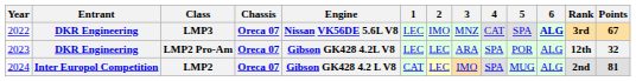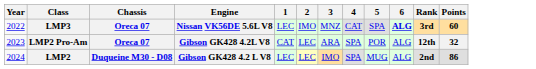 <table class="wikitable" style="text-align:center; font-size:85%">
 <tr>
 <th>Year</th>
-<th>Entrant</th>
 <th>Class</th>
 <th>Chassis</th>
 <th>Engine</th>
 <th>1</th>
 <th>2</th>
 <th>3</th>
 <th>4</th>
 <th>5</th>
 <th>6</th>
 <th>Rank</th>
 <th>Points</th>
 </tr>
 <tr>
 <td><a href='#'>2022</a></td>
-<th nowrap><a href='#'>DKR Engineering</a></th>
 <th>LMP3</th>
 <th nowrap><a href='#'>Oreca 07</a></th>
 <th nowrap><a href='#'>Nissan</a> <a href='#'>VK56DE</a> 5.6L V8</th>
 <td style="background:#DFFFDF;"><a href='#'>LEC</a><br></td>
 <td style="background:#DFFFDF;"><a href='#'>IMO</a><br></td>
 <td style="background:#DFFFDF;"><a href='#'>MNZ</a><br></td>
 <td style="background:#DFDFDF;"><a href='#'>CAT</a><br></td>
 <td style="background:#DFDFDF;"><a href='#'>SPA</a><br></td>
 <td style="background:#DFFFDF;"><strong><a href='#'>ALG</a><br></strong></td>
 <th style="background:#FFDF9F;">3rd</th>
-<th style="background:#FFDF9F;">67</th>
+<th style="background:#FFDF9F;">60</th>
 </tr>
 <tr>
 <td><a href='#'>2023</a></td>
-<th nowrap><a href='#'>DKR Engineering</a></th>
 <th nowrap>LMP2 Pro-Am</th>
 <th nowrap><a href='#'>Oreca 07</a></th>
 <th nowrap><a href='#'>Gibson</a> GK428 4.2L V8</th>
-<td style="background:#DFFFDF;"><a href='#'>LEC</a><br></td>
+<td style="background:#DFFFDF;"><a href='#'>CAT</a><br></td>
 <td style="background:#DFFFDF"><a href='#'>LEC</a><br></td>
 <td style="background:#DFFFDF"><a href='#'>ARA</a><br></td>
 <td style="background:#DFFFDF"><a href='#'>SPA</a><br></td>
 <td style="background:#DFFFDF"><a href='#'>POR</a><br></td>
 <td style="background:#DFFFDF"><a href='#'>ALG</a><br></td>
 <th>12th</th>
 <th>32</th>
 </tr>
 <tr>
 <td><a href='#'>2024</a></td>
-<th nowrap><a href='#'>Inter Europol Competition</a></th>
 <th>LMP2</th>
-<th nowrap><a href='#'>Oreca 07</a></th>
+<th nowrap><a href='#'>Duqueine M30 - D08</a></th>
 <th nowrap><a href='#'>Gibson</a> GK428 4.2 L V8</th>
-<td style="background:#DFFFDF;"><a href='#'>CAT</a><br></td>
+<td style="background:#DFFFDF;"><a href='#'>LEC</a><br></td>
 <td style="background:#FFFFBF;"><a href='#'>LEC</a><br></td>
 <td style="background:#FFDF9F;"><a href='#'>IMO</a><br></td>
 <td style="background:#DFDFDF;"><a href='#'>SPA</a><br></td>
 <td style="background:#DFFFDF;"><a href='#'>MUG</a><br></td>
 <td style="background:#DFFFDF;"><a href='#'>ALG</a><br></td>
 <th style="background:#DFDFDF;">2nd</th>
-<th style="background:#DFDFDF;">81</th>
+<th style="background:#DFDFDF;">86</th>
 </tr>
 </table>
